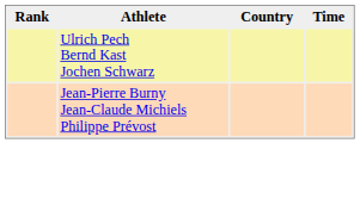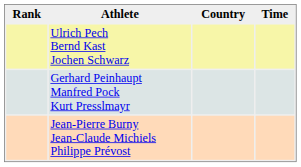 <table style="border-style:solid;border-width:1px;border-color:#808080;background-color:#EFEFEF" cellspacing="2" cellpadding="2" width="385px">
 <tr bgcolor="#EFEFEF">
 <th>Rank</th>
 <th>Athlete</th>
 <th>Country</th>
 <th>Time</th>
 </tr>
 <tr bgcolor="#F7F6A8">
 <td align=center></td>
 <td><a href='#'>Ulrich Pech</a><br><a href='#'>Bernd Kast</a><br><a href='#'>Jochen Schwarz</a></td>
 <td></td>
 <td align="right"></td>
 </tr>
+<tr bgcolor="#DCE5E5">
+<td align=center></td>
+<td><a href='#'>Gerhard Peinhaupt</a><br><a href='#'>Manfred Pock</a><br><a href='#'>Kurt Presslmayr</a></td>
+<td></td>
+<td align="right"></td>
+</tr>
 <tr bgcolor="#FFDAB9">
 <td align=center></td>
 <td><a href='#'>Jean-Pierre Burny</a><br><a href='#'>Jean-Claude Michiels</a><br><a href='#'>Philippe Prévost</a></td>
 <td></td>
 <td align="right"></td>
 </tr>
 </table>
